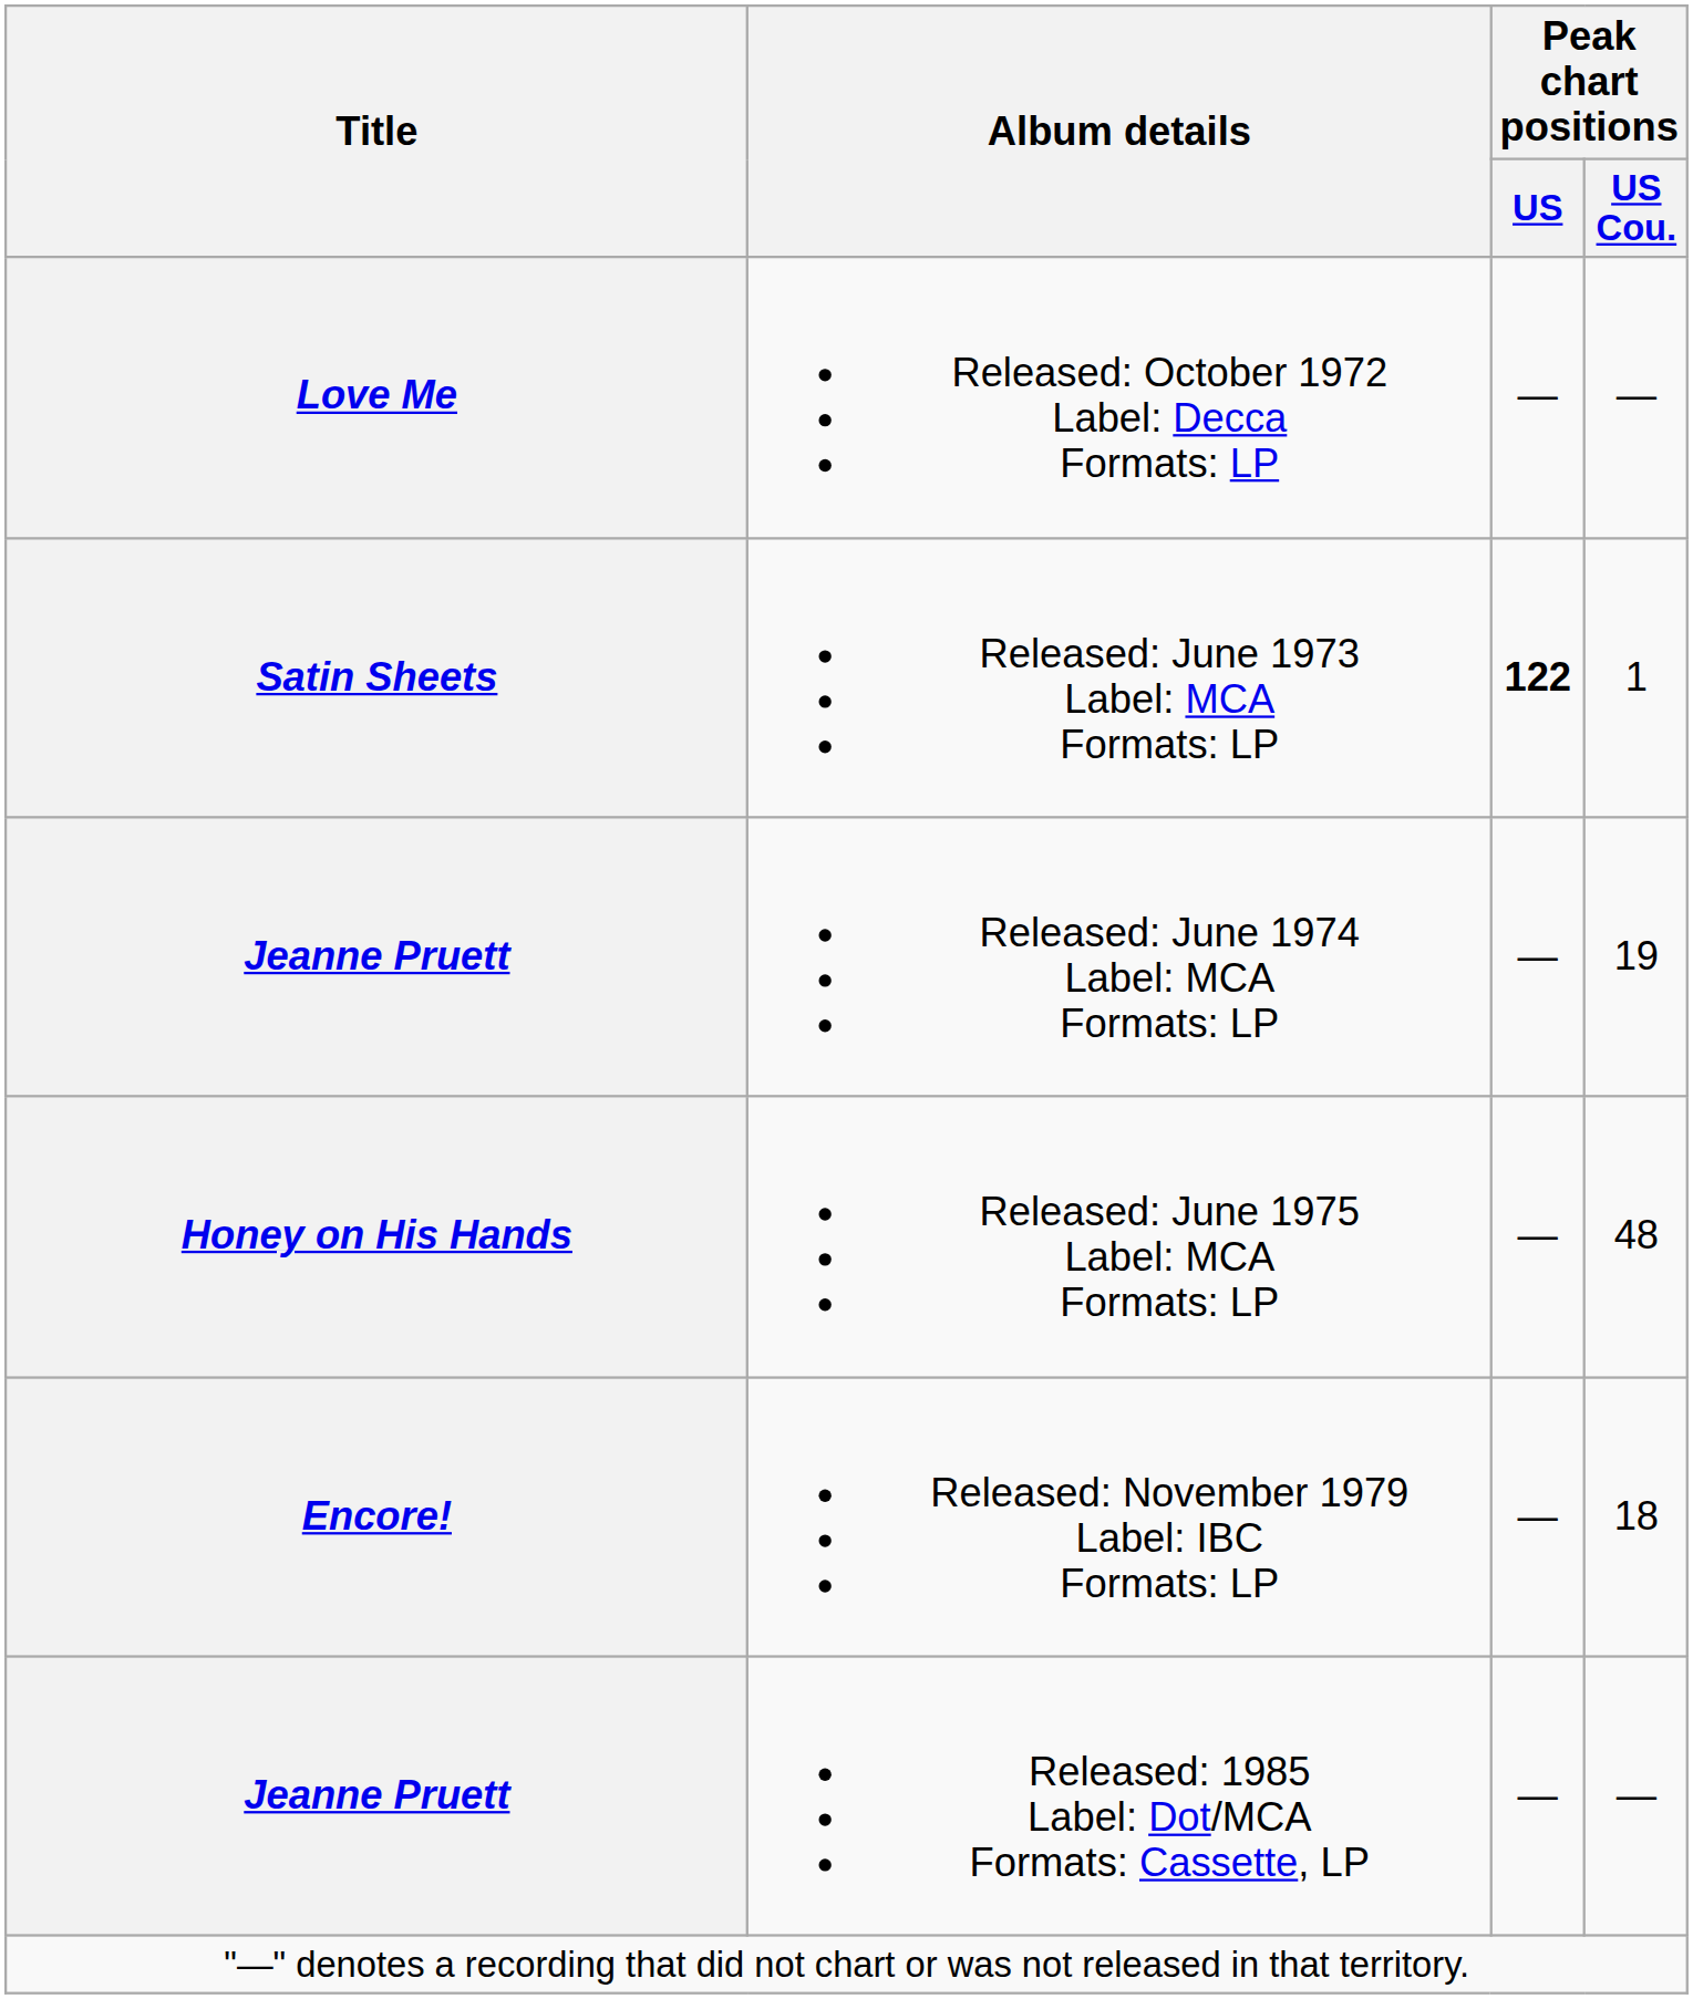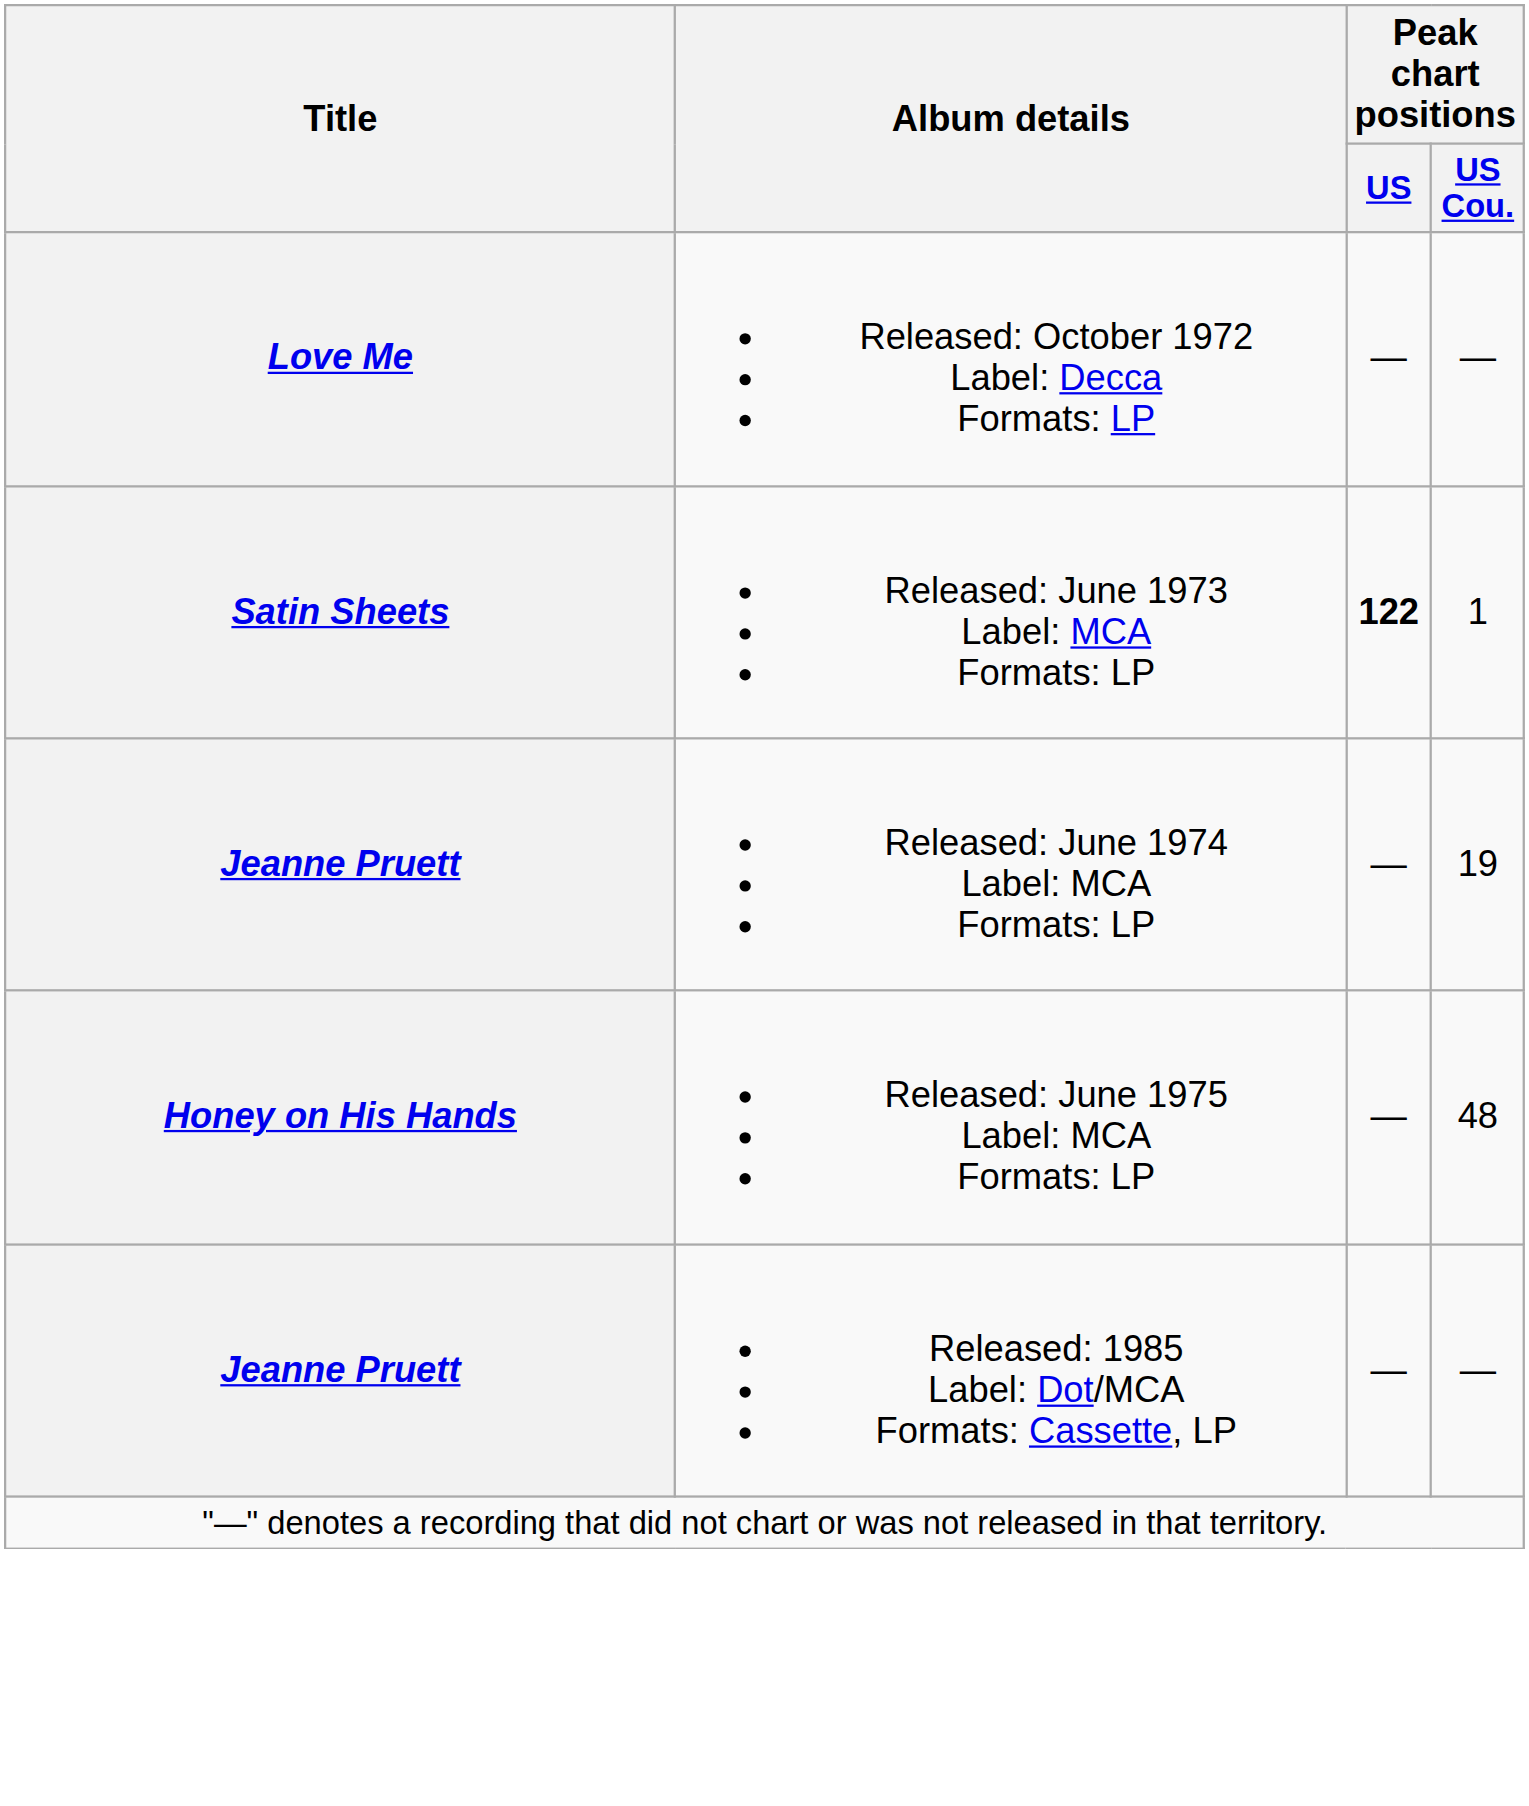 <table class="wikitable plainrowheaders" style="text-align:center;">
 <tr>
 <th scope="col" rowspan="2" style="width:18em;">Title</th>
 <th scope="col" rowspan="2" style="width:18em;">Album details</th>
 <th scope="col" colspan="2">Peak chart<br>positions</th>
 </tr>
 <tr>
 <th scope="col" style="width:2em;font-size:90%;"><a href='#'>US</a><br></th>
 <th scope="col" style="width:2em;font-size:90%;"><a href='#'>US<br>Cou.</a><br></th>
 </tr>
 <tr>
 <th scope="row"><em><a href='#'>Love Me</a></em></th>
 <td><br><ul><li>Released: October 1972</li><li>Label: <a href='#'>Decca</a></li><li>Formats: <a href='#'>LP</a></li></ul></td>
 <td>—</td>
 <td>—</td>
 </tr>
 <tr>
 <th scope="row"><em><a href='#'>Satin Sheets</a></em></th>
 <td><br><ul><li>Released: June 1973</li><li>Label: <a href='#'>MCA</a></li><li>Formats: LP</li></ul></td>
 <td><strong>122</strong></td>
 <td>1</td>
 </tr>
 <tr>
 <th scope="row"><em><a href='#'>Jeanne Pruett</a></em></th>
 <td><br><ul><li>Released: June 1974</li><li>Label: MCA</li><li>Formats: LP</li></ul></td>
 <td>—</td>
 <td>19</td>
 </tr>
 <tr>
 <th scope="row"><em><a href='#'>Honey on His Hands</a></em></th>
 <td><br><ul><li>Released: June 1975</li><li>Label: MCA</li><li>Formats: LP</li></ul></td>
 <td>—</td>
 <td>48</td>
 </tr>
 <tr>
-<th scope="row"><em><a href='#'>Encore!</a></em></th>
-<td><br><ul><li>Released: November 1979</li><li>Label: IBC</li><li>Formats: LP</li></ul></td>
-<td>—</td>
-<td>18</td>
-</tr>
-<tr>
 <th scope="row"><em><a href='#'>Jeanne Pruett</a></em></th>
 <td><br><ul><li>Released: 1985</li><li>Label: <a href='#'>Dot</a>/MCA</li><li>Formats: <a href='#'>Cassette</a>, LP</li></ul></td>
 <td>—</td>
 <td>—</td>
 </tr>
 <tr>
 <td colspan="4" style="font-size:90%">"—" denotes a recording that did not chart or was not released in that territory.</td>
 </tr>
 </table>
